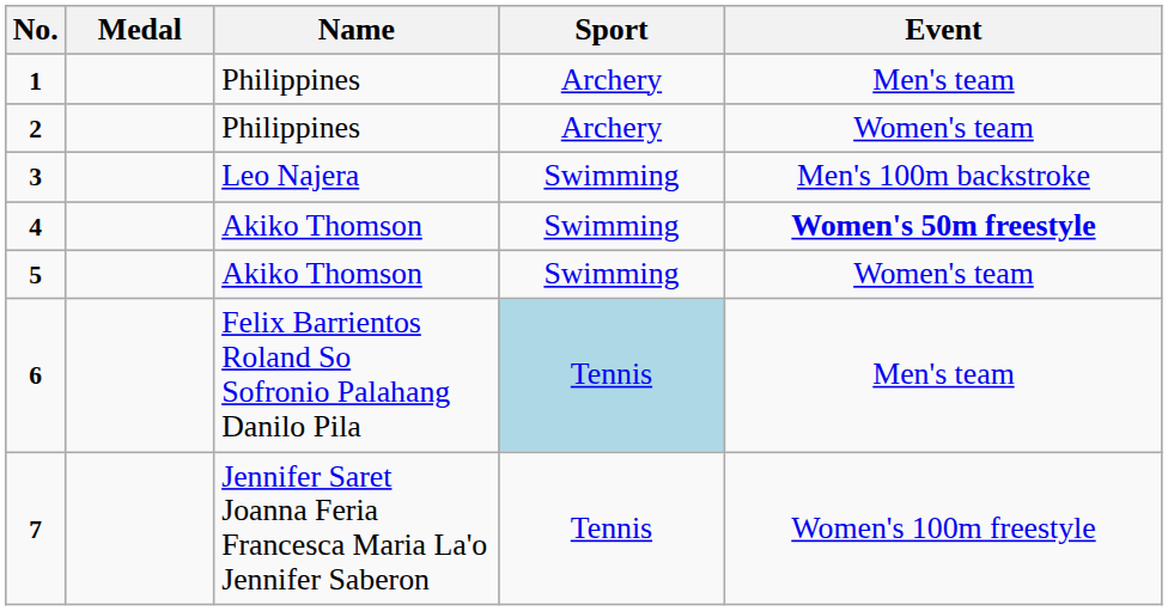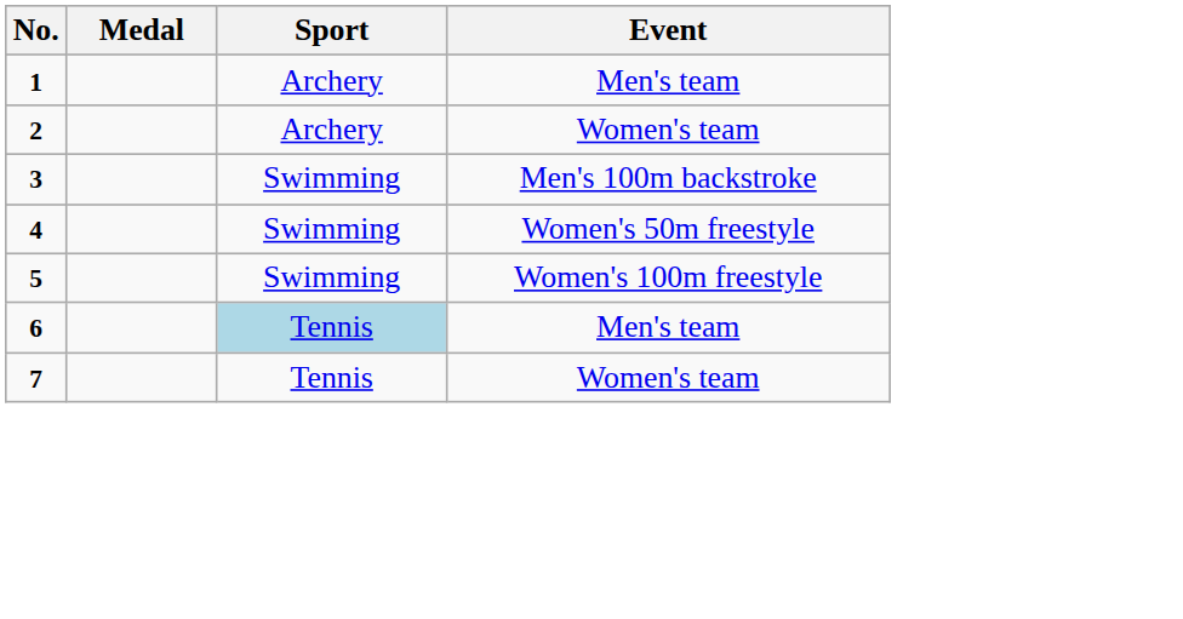 <table class="wikitable" style="font-size:100%; text-align:center;">
 <tr>
 <th width="10">No.</th>
 <th width="70">Medal</th>
-<th width="140">Name</th>
 <th width="110">Sport</th>
 <th width="220">Event</th>
 </tr>
 <tr>
 <td><small><strong>1</strong></small></td>
 <td></td>
-<td align=left>Philippines</td>
 <td> <a href='#'>Archery</a></td>
 <td><a href='#'>Men's team</a></td>
 </tr>
 <tr>
 <td><small><strong>2</strong></small></td>
 <td></td>
-<td align=left>Philippines</td>
 <td> <a href='#'>Archery</a></td>
 <td><a href='#'>Women's team</a></td>
 </tr>
 <tr>
 <td><small><strong>3</strong></small></td>
 <td></td>
-<td align=left><a href='#'>Leo Najera</a></td>
 <td> <a href='#'>Swimming</a></td>
 <td><a href='#'>Men's 100m backstroke</a></td>
 </tr>
 <tr>
 <td><small><strong>4</strong></small></td>
 <td></td>
-<td align=left><a href='#'>Akiko Thomson</a></td>
 <td> <a href='#'>Swimming</a></td>
-<td><strong><a href='#'>Women's 50m freestyle</a></strong></td>
+<td><a href='#'>Women's 50m freestyle</a></td>
 </tr>
 <tr>
 <td><small><strong>5</strong></small></td>
 <td></td>
-<td align=left><a href='#'>Akiko Thomson</a></td>
 <td> <a href='#'>Swimming</a></td>
-<td><a href='#'>Women's team</a></td>
+<td><a href='#'>Women's 100m freestyle</a></td>
 </tr>
 <tr>
 <td><small><strong>6</strong></small></td>
 <td></td>
-<td align=left><a href='#'>Felix Barrientos</a><br><a href='#'>Roland So</a><br><a href='#'>Sofronio Palahang</a><br>Danilo Pila</td>
 <td style="background: lightblue;"> <a href='#'>Tennis</a></td>
 <td><a href='#'>Men's team</a></td>
 </tr>
 <tr>
 <td><small><strong>7</strong></small></td>
 <td></td>
-<td align=left><a href='#'>Jennifer Saret</a><br>Joanna Feria<br>Francesca Maria La'o<br>Jennifer Saberon</td>
 <td> <a href='#'>Tennis</a></td>
-<td><a href='#'>Women's 100m freestyle</a></td>
+<td><a href='#'>Women's team</a></td>
 </tr>
 </table>
